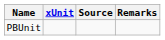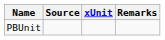 <table class="wikitable sortable">
 <tr>
 <th>Name</th>
+<th>Source</th>
 <th><a href='#'>xUnit</a></th>
-<th>Source</th>
 <th>Remarks</th>
 </tr>
 <tr>
 <td>PBUnit</td>
 <td></td>
 <td></td>
 <td></td>
 </tr>
 </table>
